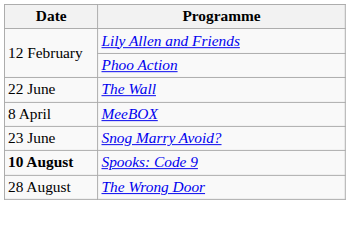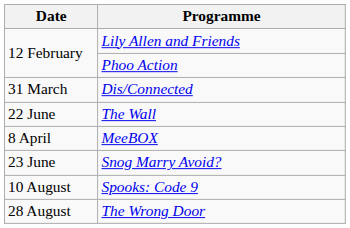 <table class="wikitable">
 <tr>
 <th width=90>Date</th>
 <th width=250>Programme</th>
 </tr>
 <tr>
 <td rowspan=2>12 February</td>
 <td><em><a href='#'>Lily Allen and Friends</a></em></td>
 </tr>
 <tr>
 <td><em><a href='#'>Phoo Action</a></em></td>
+</tr>
+<tr>
+<td>31 March</td>
+<td><em><a href='#'>Dis/Connected</a></em></td>
 </tr>
 <tr>
 <td>22 June</td>
 <td><em><a href='#'>The Wall</a></em></td>
 </tr>
 <tr>
 <td>8 April</td>
 <td><em><a href='#'>MeeBOX</a></em></td>
 </tr>
 <tr>
 <td>23 June</td>
 <td><em><a href='#'>Snog Marry Avoid?</a></em></td>
 </tr>
 <tr>
-<td><strong>10 August</strong></td>
+<td>10 August</td>
 <td><em><a href='#'>Spooks: Code 9</a></em></td>
 </tr>
 <tr>
 <td>28 August</td>
 <td><em><a href='#'>The Wrong Door</a></em></td>
 </tr>
 </table>
